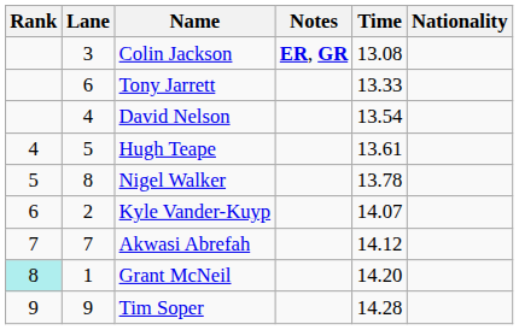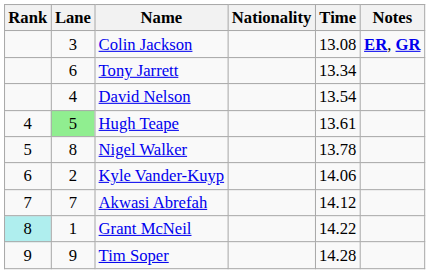 <table class="wikitable sortable" style=" text-align:center">
 <tr>
 <th>Rank</th>
 <th>Lane</th>
 <th>Name</th>
+<th>Nationality</th>
+<th>Time</th>
 <th>Notes</th>
-<th>Time</th>
-<th>Nationality</th>
 </tr>
 <tr>
 <td></td>
 <td>3</td>
 <td align=left><a href='#'>Colin Jackson</a></td>
+<td align=left></td>
+<td>13.08</td>
 <td><strong><a href='#'>ER</a></strong>, <strong><a href='#'>GR</a></strong></td>
-<td>13.08</td>
-<td align=left></td>
 </tr>
 <tr>
 <td></td>
 <td>6</td>
 <td align=left><a href='#'>Tony Jarrett</a></td>
+<td align=left></td>
+<td>13.34</td>
 <td></td>
-<td>13.33</td>
-<td align=left></td>
 </tr>
 <tr>
 <td></td>
 <td>4</td>
 <td align=left><a href='#'>David Nelson</a></td>
+<td align=left></td>
+<td>13.54</td>
 <td></td>
-<td>13.54</td>
-<td align=left></td>
 </tr>
 <tr>
 <td>4</td>
-<td>5</td>
+<td style="background: lightgreen;">5</td>
 <td align=left><a href='#'>Hugh Teape</a></td>
+<td align=left></td>
+<td>13.61</td>
 <td></td>
-<td>13.61</td>
-<td align=left></td>
 </tr>
 <tr>
 <td>5</td>
 <td>8</td>
 <td align=left><a href='#'>Nigel Walker</a></td>
+<td align=left></td>
+<td>13.78</td>
 <td></td>
-<td>13.78</td>
-<td align=left></td>
 </tr>
 <tr>
 <td>6</td>
 <td>2</td>
 <td align=left><a href='#'>Kyle Vander-Kuyp</a></td>
+<td align=left></td>
+<td>14.06</td>
 <td></td>
-<td>14.07</td>
-<td align=left></td>
 </tr>
 <tr>
 <td>7</td>
 <td>7</td>
 <td align=left><a href='#'>Akwasi Abrefah</a></td>
+<td align=left></td>
+<td>14.12</td>
 <td></td>
-<td>14.12</td>
-<td align=left></td>
 </tr>
 <tr>
 <td style="background: paleturquoise;">8</td>
 <td>1</td>
 <td align=left><a href='#'>Grant McNeil</a></td>
+<td align=left></td>
+<td>14.22</td>
 <td></td>
-<td>14.20</td>
-<td align=left></td>
 </tr>
 <tr>
 <td>9</td>
 <td>9</td>
 <td align=left><a href='#'>Tim Soper</a></td>
+<td align=left></td>
+<td>14.28</td>
 <td></td>
-<td>14.28</td>
-<td align=left></td>
 </tr>
 </table>
